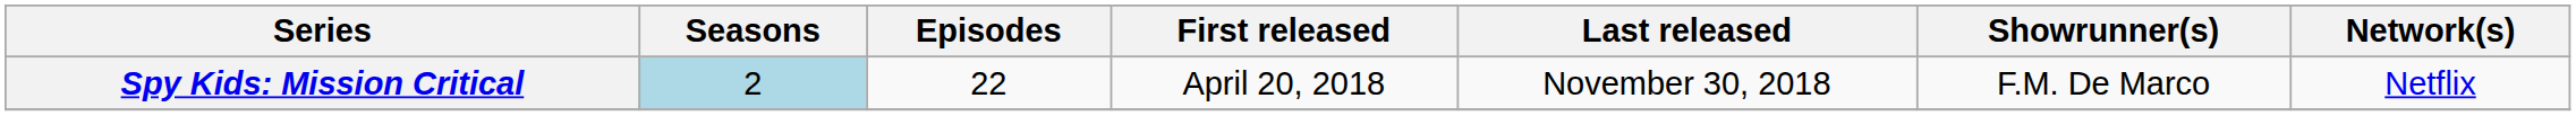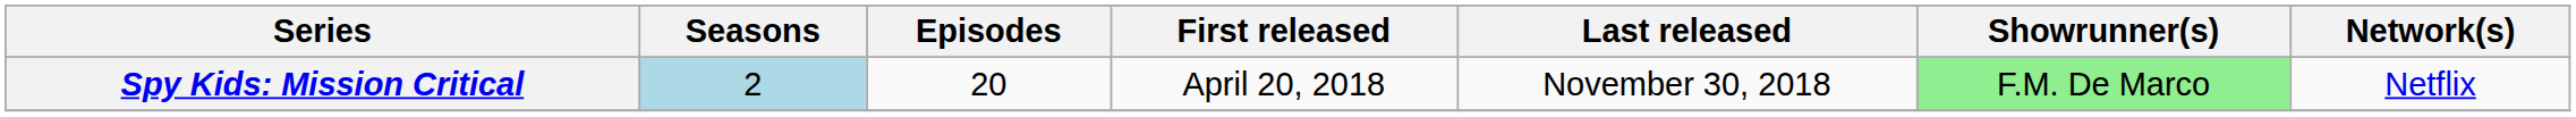 <table class="wikitable plainrowheaders"  style="text-align:center; width:99%;">
 <tr>
 <th scope="col">Series</th>
 <th scope="col">Seasons</th>
 <th scope="col">Episodes</th>
 <th scope="col">First released</th>
 <th scope="col">Last released</th>
 <th scope="col">Showrunner(s)</th>
 <th scope="col">Network(s)</th>
 </tr>
 <tr>
 <th scope="row"><em><a href='#'>Spy Kids: Mission Critical</a></em></th>
 <td style="background: lightblue;">2</td>
-<td>22</td>
+<td>20</td>
 <td>April 20, 2018</td>
 <td>November 30, 2018</td>
-<td>F.M. De Marco</td>
+<td style="background: lightgreen;">F.M. De Marco</td>
 <td><a href='#'>Netflix</a></td>
 </tr>
 <tr>
 </tr>
 </table>
